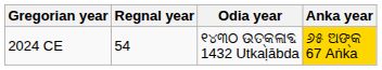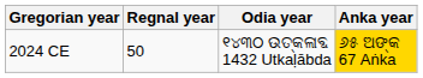 <table class="wikitable">
 <tr>
 <th>Gregorian year</th>
 <th>Regnal year</th>
 <th>Odia year</th>
 <th>Anka year</th>
 </tr>
 <tr>
 <td>2024 CE</td>
-<td>54</td>
+<td>50</td>
 <td>୧୪୩୦ ଉତ୍କଳାବ୍ଦ<br>1432 Utkaḷābda</td>
 <td style="background: gold;">୬୫ ଅଙ୍କ<br>67 Aṅka</td>
 </tr>
 </table>
